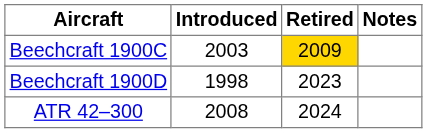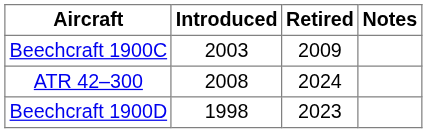 <table class="toccolours" border="1" cellpadding="3" style="margin:1em auto; border-collapse:collapse;text-align:center">
 <tr>
 <th>Aircraft</th>
 <th>Introduced</th>
 <th>Retired</th>
 <th>Notes</th>
 </tr>
 <tr>
 <td><a href='#'>Beechcraft 1900C</a></td>
 <td>2003</td>
-<td style="background: gold;">2009</td>
+<td>2009</td>
+<td></td>
+</tr>
+<tr>
+<td><a href='#'>ATR 42–300</a></td>
+<td>2008</td>
+<td>2024</td>
 <td></td>
 </tr>
 <tr>
 <td><a href='#'>Beechcraft 1900D</a></td>
 <td>1998</td>
 <td>2023</td>
 <td></td>
 </tr>
-<tr>
-<td><a href='#'>ATR 42–300</a></td>
-<td>2008</td>
-<td>2024</td>
-<td></td>
-</tr>
 </table>
